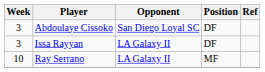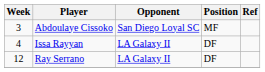 <table class=wikitable>
 <tr>
 <th>Week</th>
 <th>Player</th>
 <th>Opponent</th>
 <th>Position</th>
 <th>Ref</th>
 </tr>
 <tr>
 <td align=center rowspan="1">3</td>
 <td> <a href='#'>Abdoulaye Cissoko</a></td>
 <td rowspan="1"><a href='#'>San Diego Loyal SC</a></td>
-<td>DF</td>
+<td>MF</td>
 <td rowspan="1"></td>
 </tr>
 <tr>
-<td align=center rowspan="1">3</td>
+<td align=center rowspan="1">4</td>
 <td> <a href='#'>Issa Rayyan</a></td>
 <td rowspan="1"><a href='#'>LA Galaxy II</a></td>
 <td>DF</td>
 <td rowspan="1"></td>
 </tr>
 <tr>
-<td align=center rowspan="1">10</td>
+<td align=center rowspan="1">12</td>
 <td> <a href='#'>Ray Serrano</a></td>
 <td rowspan="1"><a href='#'>LA Galaxy II</a></td>
-<td>MF</td>
+<td>DF</td>
 <td rowspan="1"></td>
 </tr>
 <tr>
 </tr>
 </table>
